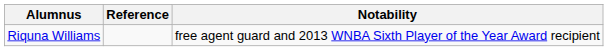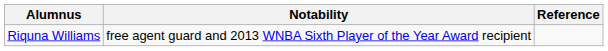 <table class="wikitable">
 <tr>
 <th>Alumnus</th>
+<th>Notability</th>
 <th>Reference</th>
-<th>Notability</th>
 </tr>
 <tr>
 <td><a href='#'>Riquna Williams</a></td>
+<td>free agent guard and 2013 <a href='#'>WNBA Sixth Player of the Year Award</a> recipient</td>
 <td></td>
-<td>free agent guard and 2013 <a href='#'>WNBA Sixth Player of the Year Award</a> recipient</td>
 </tr>
 </table>
